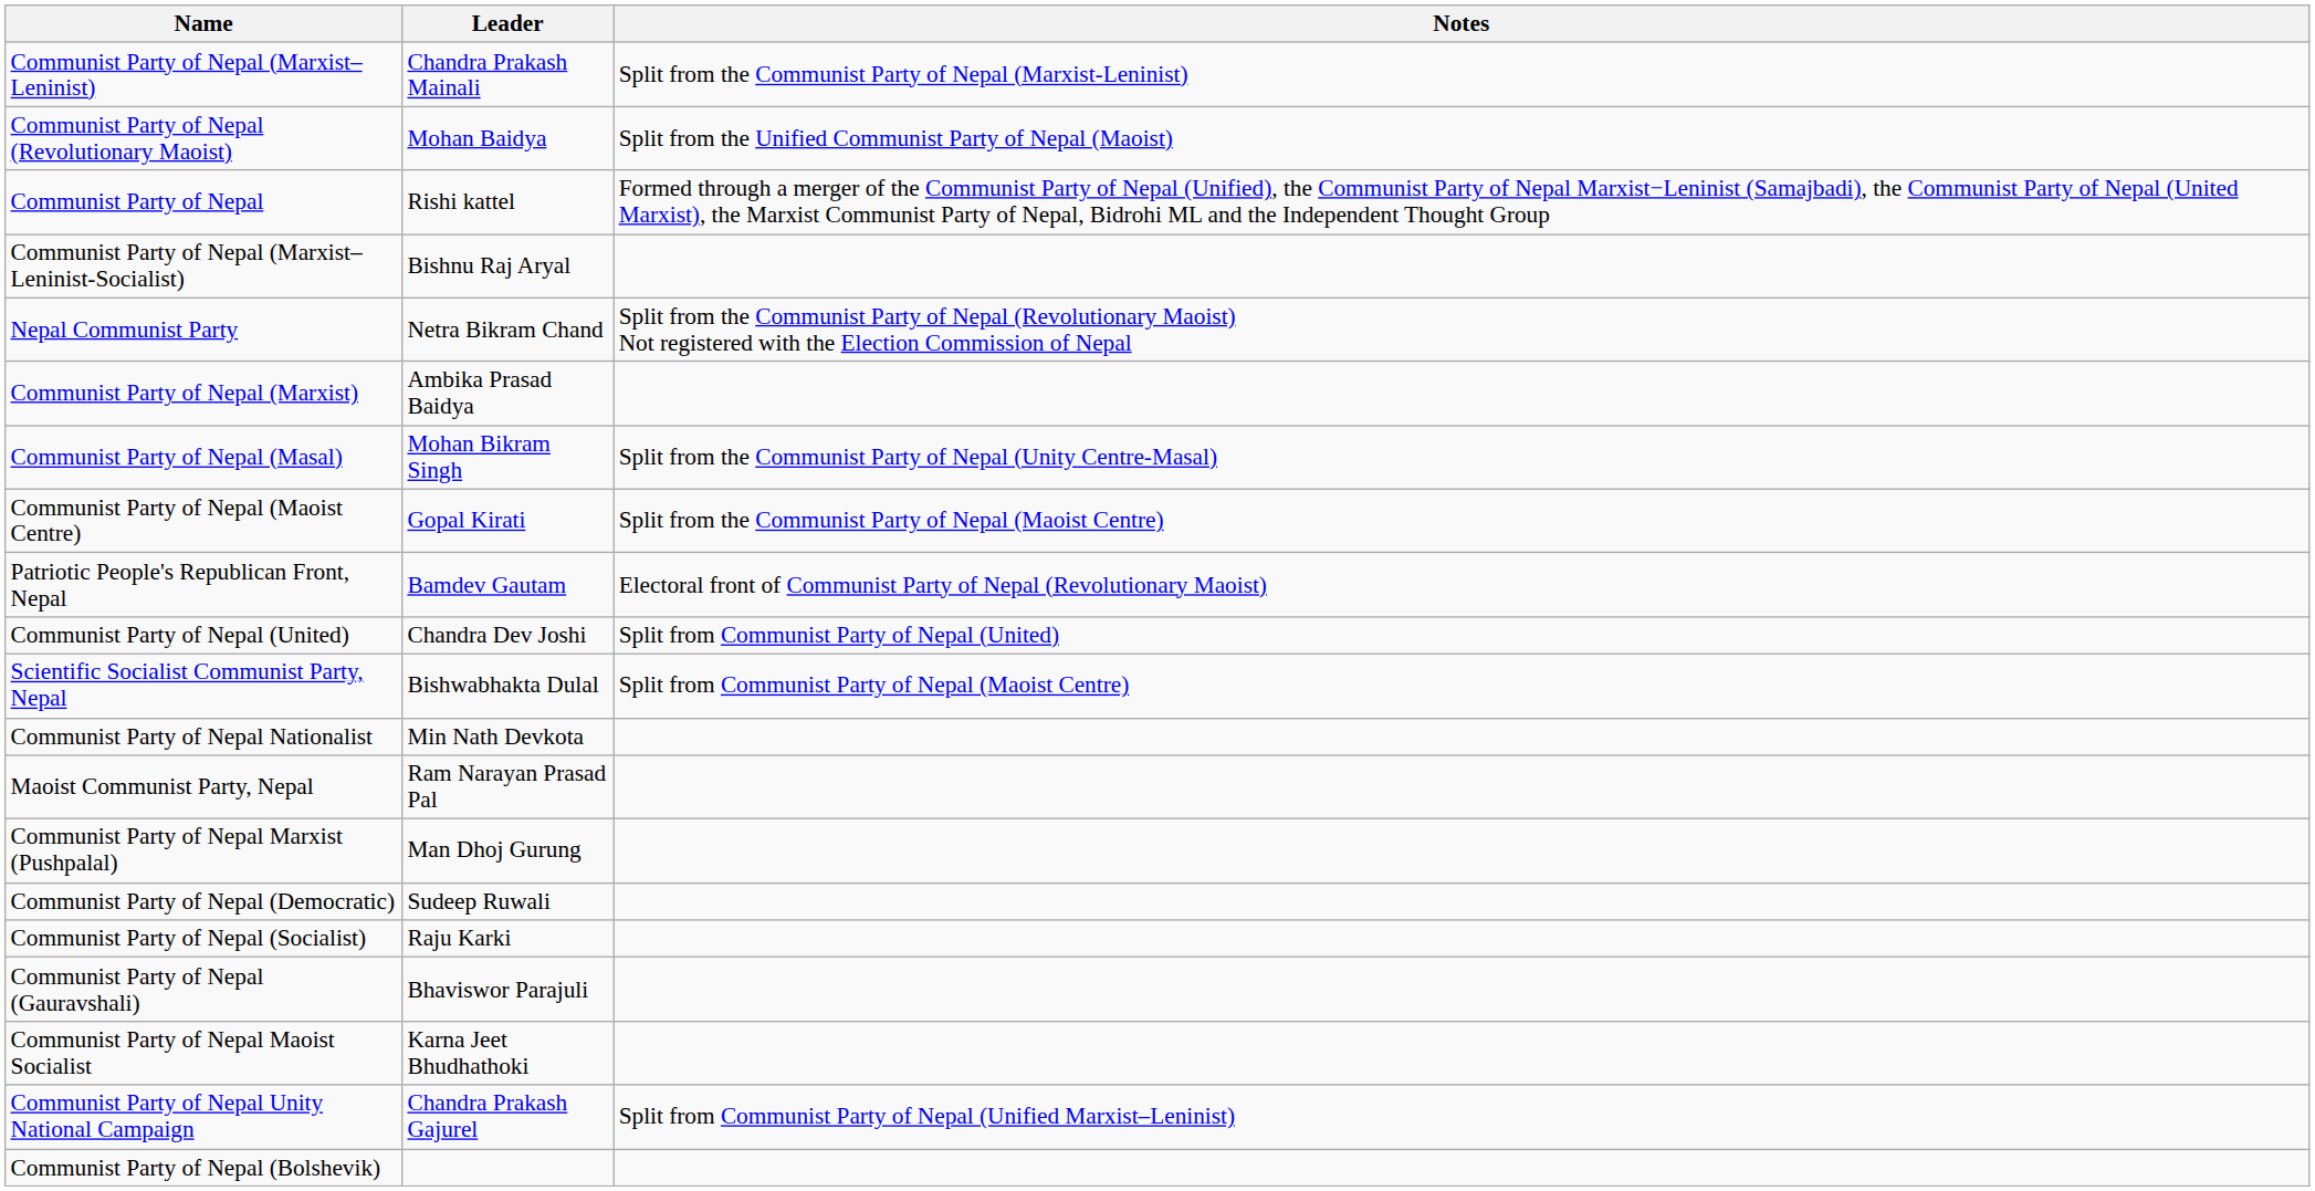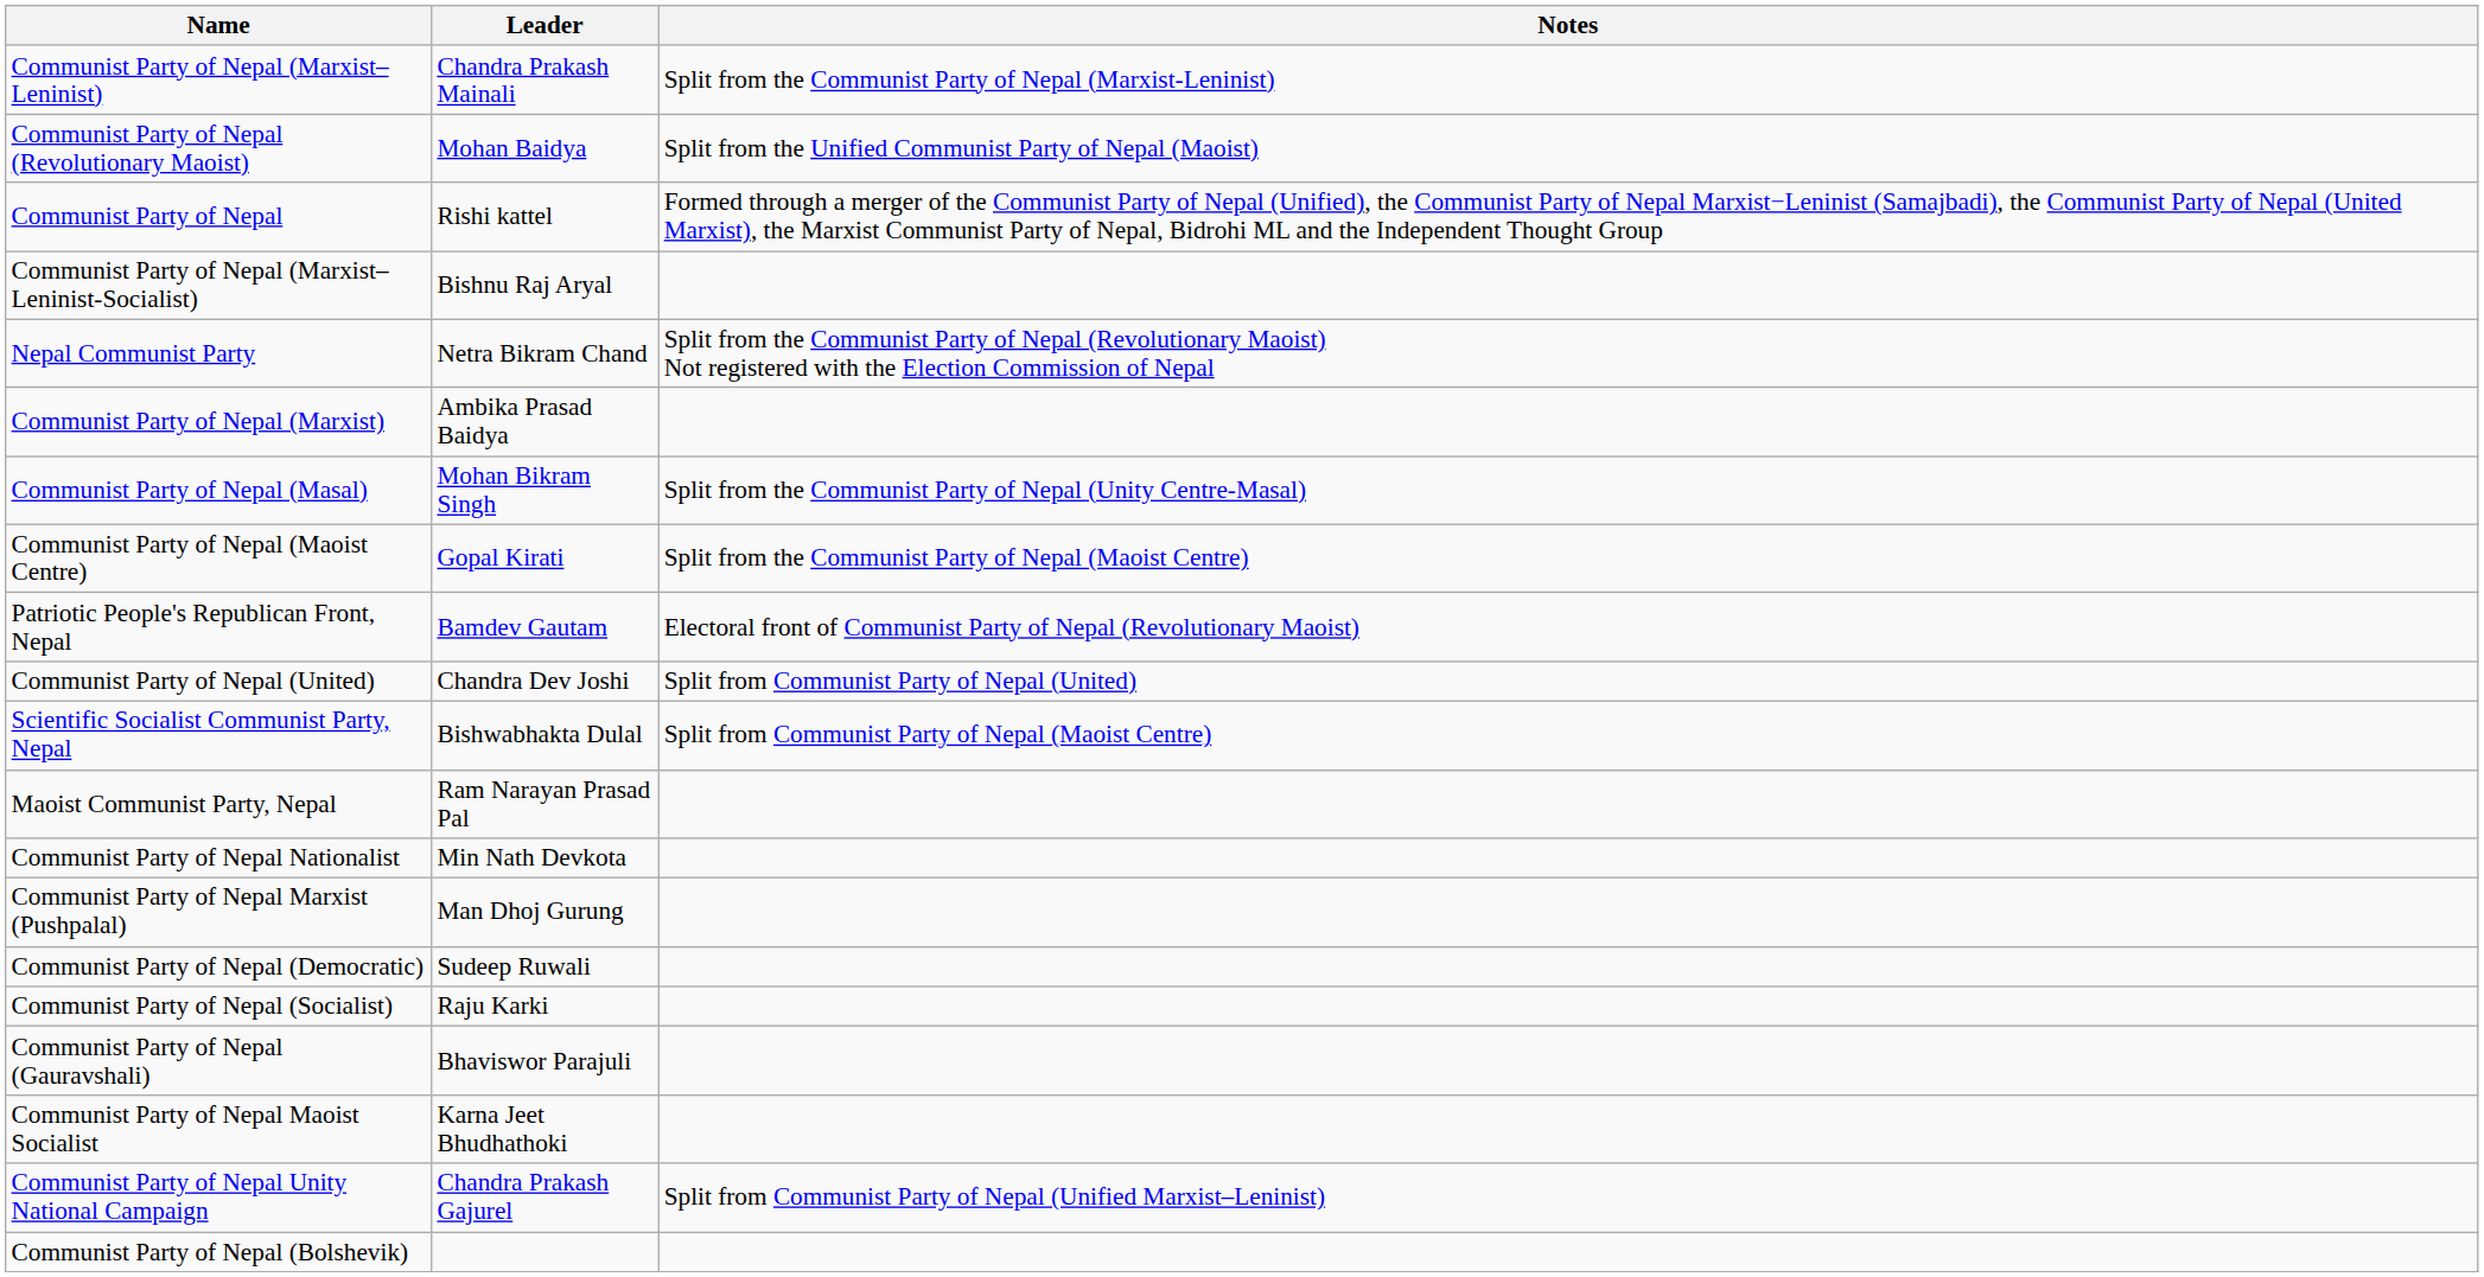 <table class="wikitable">
 <tr>
 <th>Name</th>
 <th>Leader</th>
 <th>Notes</th>
 </tr>
 <tr>
 <td><a href='#'>Communist Party of Nepal (Marxist–Leninist)</a></td>
 <td><a href='#'>Chandra Prakash Mainali</a></td>
 <td>Split from the <a href='#'>Communist Party of Nepal (Marxist-Leninist)</a></td>
 </tr>
 <tr>
 <td><a href='#'>Communist Party of Nepal (Revolutionary Maoist)</a></td>
 <td><a href='#'>Mohan Baidya</a></td>
 <td>Split from the <a href='#'>Unified Communist Party of Nepal (Maoist)</a></td>
 </tr>
 <tr>
 <td><a href='#'>Communist Party of Nepal</a></td>
 <td>Rishi kattel</td>
 <td>Formed through a merger of the <a href='#'>Communist Party of Nepal (Unified)</a>, the <a href='#'>Communist Party of Nepal Marxist−Leninist (Samajbadi)</a>, the <a href='#'>Communist Party of Nepal (United Marxist)</a>, the Marxist Communist Party of Nepal, Bidrohi ML and the Independent Thought Group</td>
 </tr>
 <tr>
 <td>Communist Party of Nepal (Marxist–Leninist-Socialist)</td>
 <td>Bishnu Raj Aryal</td>
 <td></td>
 </tr>
 <tr>
 <td><a href='#'>Nepal Communist Party</a></td>
 <td>Netra Bikram Chand</td>
 <td>Split from the <a href='#'>Communist Party of Nepal (Revolutionary Maoist)</a><br>Not registered with the <a href='#'>Election Commission of Nepal</a></td>
 </tr>
 <tr>
 <td><a href='#'>Communist Party of Nepal (Marxist)</a></td>
 <td>Ambika Prasad Baidya</td>
 <td></td>
 </tr>
 <tr>
 <td><a href='#'>Communist Party of Nepal (Masal)</a></td>
 <td><a href='#'>Mohan Bikram Singh</a></td>
 <td>Split from the <a href='#'>Communist Party of Nepal (Unity Centre-Masal)</a></td>
 </tr>
 <tr>
 <td>Communist Party of Nepal (Maoist Centre)</td>
 <td><a href='#'>Gopal Kirati</a></td>
 <td>Split from the <a href='#'>Communist Party of Nepal (Maoist Centre)</a></td>
 </tr>
 <tr>
 <td>Patriotic People's Republican Front, Nepal</td>
 <td><a href='#'>Bamdev Gautam</a></td>
 <td>Electoral front of <a href='#'>Communist Party of Nepal (Revolutionary Maoist)</a></td>
 </tr>
 <tr>
 <td>Communist Party of Nepal (United)</td>
 <td>Chandra Dev Joshi</td>
 <td>Split from <a href='#'>Communist Party of Nepal (United)</a></td>
 </tr>
 <tr>
 <td><a href='#'>Scientific Socialist Communist Party, Nepal</a></td>
 <td>Bishwabhakta Dulal</td>
 <td>Split from <a href='#'>Communist Party of Nepal (Maoist Centre)</a></td>
 </tr>
 <tr>
-<td>Communist Party of Nepal Nationalist</td>
-<td>Min Nath Devkota</td>
+<td>Maoist Communist Party, Nepal</td>
+<td>Ram Narayan Prasad Pal</td>
 <td></td>
 </tr>
 <tr>
-<td>Maoist Communist Party, Nepal</td>
-<td>Ram Narayan Prasad Pal</td>
+<td>Communist Party of Nepal Nationalist</td>
+<td>Min Nath Devkota</td>
 <td></td>
 </tr>
 <tr>
 <td>Communist Party of Nepal Marxist (Pushpalal)</td>
 <td>Man Dhoj Gurung</td>
 <td></td>
 </tr>
 <tr>
 <td>Communist Party of Nepal (Democratic)</td>
 <td>Sudeep Ruwali</td>
 <td></td>
 </tr>
 <tr>
 <td>Communist Party of Nepal (Socialist)</td>
 <td>Raju Karki</td>
 <td></td>
 </tr>
 <tr>
 <td>Communist Party of Nepal (Gauravshali)</td>
 <td>Bhaviswor Parajuli</td>
 <td></td>
 </tr>
 <tr>
 <td>Communist Party of Nepal Maoist Socialist</td>
 <td>Karna Jeet Bhudhathoki</td>
 <td></td>
 </tr>
 <tr>
 <td><a href='#'>Communist Party of Nepal Unity National Campaign</a></td>
 <td><a href='#'>Chandra Prakash Gajurel</a></td>
 <td>Split from <a href='#'>Communist Party of Nepal (Unified Marxist–Leninist)</a></td>
 </tr>
 <tr>
 <td>Communist Party of Nepal (Bolshevik)</td>
 <td></td>
 <td></td>
 </tr>
 </table>
